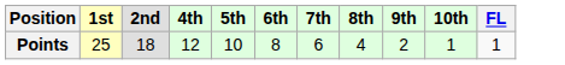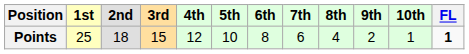 <table class="wikitable" style="font-size:85%; text-align:center">
 <tr>
 <th>Position</th>
 <td style="background:#ffffbf;"> <strong>1st</strong> </td>
 <td style="background:#dfdfdf;"> <strong>2nd</strong> </td>
+<td style="background:#ffdf9f;"> <strong>3rd</strong> </td>
 <td style="background:#dfffdf;"> <strong>4th</strong> </td>
 <td style="background:#dfffdf;"> <strong>5th</strong> </td>
 <td style="background:#dfffdf;"> <strong>6th</strong> </td>
 <td style="background:#dfffdf;"> <strong>7th</strong> </td>
 <td style="background:#dfffdf;"> <strong>8th</strong> </td>
 <td style="background:#dfffdf;"> <strong>9th</strong> </td>
 <td style="background:#dfffdf;"> <strong>10th</strong> </td>
 <th> <strong><a href='#'>FL</a></strong> </th>
 </tr>
 <tr>
 <th>Points</th>
 <td style="background:#ffffbf;">25</td>
 <td style="background:#dfdfdf;">18</td>
+<td style="background:#ffdf9f;">15</td>
 <td style="background:#dfffdf;">12</td>
 <td style="background:#dfffdf;">10</td>
 <td style="background:#dfffdf;">8</td>
 <td style="background:#dfffdf;">6</td>
 <td style="background:#dfffdf;">4</td>
 <td style="background:#dfffdf;">2</td>
 <td style="background:#dfffdf;">1</td>
-<td>1</td>
+<td><strong>1</strong></td>
 </tr>
 </table>
